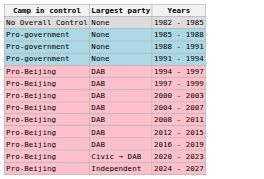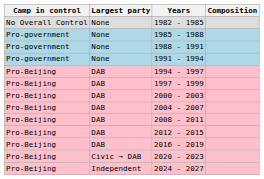 <table class="wikitable" style="font-size: 95%;">
 <tr>
 <th>Camp in control</th>
 <th>Largest party</th>
 <th>Years</th>
+<th>Composition</th>
 </tr>
 <tr ! style="background-color: #DDDDDD">
 <td>No Overall Control</td>
 <td>None</td>
 <td>1982 - 1985</td>
+<td></td>
 </tr>
 <tr ! style="background-color: LightBlue">
 <td>Pro-government</td>
 <td>None</td>
 <td>1985 - 1988</td>
+<td></td>
 </tr>
 <tr ! style="background-color: LightBlue">
 <td>Pro-government</td>
 <td>None</td>
 <td>1988 - 1991</td>
+<td></td>
 </tr>
 <tr ! style="background-color: LightBlue">
 <td>Pro-government</td>
 <td>None</td>
 <td>1991 - 1994</td>
+<td></td>
 </tr>
 <tr ! style="background-color: Pink">
 <td>Pro-Beijing</td>
 <td>DAB</td>
 <td>1994 - 1997</td>
+<td></td>
 </tr>
 <tr ! style="background-color: Pink">
 <td>Pro-Beijing</td>
 <td>DAB</td>
 <td>1997 - 1999</td>
+<td></td>
 </tr>
 <tr ! style="background-color: Pink">
 <td>Pro-Beijing</td>
 <td>DAB</td>
 <td>2000 - 2003</td>
+<td></td>
 </tr>
 <tr ! style="background-color: Pink">
 <td>Pro-Beijing</td>
 <td>DAB</td>
 <td>2004 - 2007</td>
+<td></td>
 </tr>
 <tr ! style="background-color: Pink">
 <td>Pro-Beijing</td>
 <td>DAB</td>
 <td>2008 - 2011</td>
+<td></td>
 </tr>
 <tr ! style="background-color: Pink">
 <td>Pro-Beijing</td>
 <td>DAB</td>
 <td>2012 - 2015</td>
+<td></td>
 </tr>
 <tr ! style="background-color: Pink">
 <td>Pro-Beijing</td>
 <td>DAB</td>
 <td>2016 - 2019</td>
+<td></td>
 </tr>
 <tr ! style="background-color: Pink">
 <td>Pro-Beijing</td>
 <td>Civic → DAB</td>
 <td>2020 - 2023</td>
+<td></td>
 </tr>
 <tr ! style="background-color: Pink">
 <td>Pro-Beijing</td>
 <td>Independent</td>
 <td>2024 - 2027</td>
+<td></td>
 </tr>
 </table>
